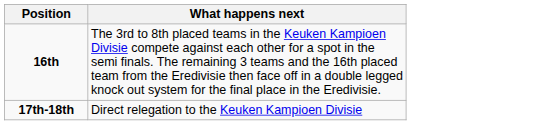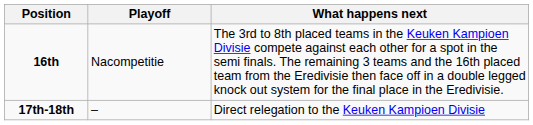 <table class="wikitable">
 <tr>
 <th style="width:100px;">Position</th>
+<th style="width:150px;">Playoff</th>
 <th style="width:400px;">What happens next</th>
 </tr>
 <tr>
 <td align="center"><strong>16th</strong></td>
+<td>Nacompetitie</td>
 <td>The 3rd to 8th placed teams in the <a href='#'>Keuken Kampioen Divisie</a> compete against each other for a spot in the semi finals. The remaining 3 teams and the 16th placed team from the Eredivisie then face off in a double legged knock out system for the final place in the Eredivisie.</td>
 </tr>
 <tr>
 <td align="center"><strong>17th-18th</strong></td>
+<td>–</td>
 <td>Direct relegation to the <a href='#'>Keuken Kampioen Divisie</a></td>
 </tr>
 </table>
